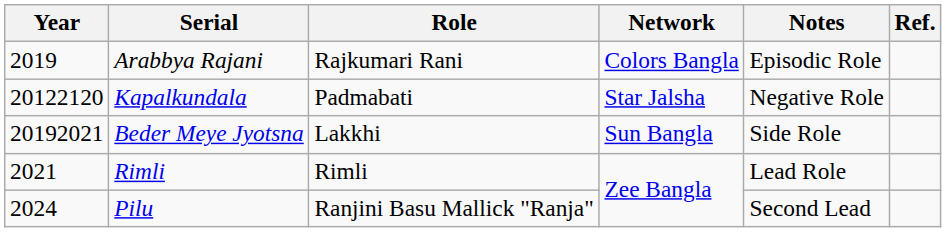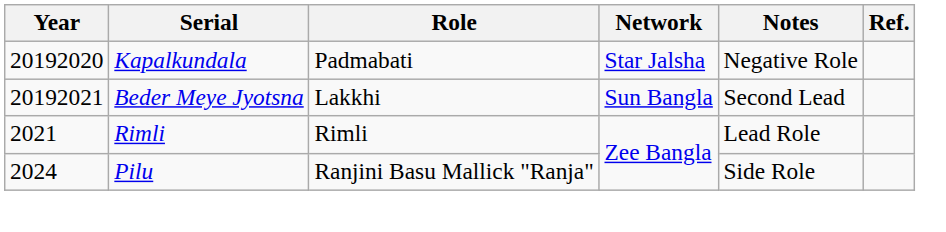 <table class="wikitable sortable">
 <tr>
 <th scope="col">Year</th>
 <th scope="col">Serial</th>
 <th scope="col">Role</th>
 <th scope="col">Network</th>
 <th>Notes</th>
 <th scope="col">Ref.</th>
 </tr>
 <tr>
-<td>2019</td>
-<td><em>Arabbya Rajani</em></td>
-<td>Rajkumari Rani</td>
-<td><a href='#'>Colors Bangla</a></td>
-<td>Episodic Role</td>
-<td></td>
-</tr>
-<tr>
-<td>20122120</td>
+<td>20192020</td>
 <td><em><a href='#'>Kapalkundala</a></em></td>
 <td>Padmabati</td>
 <td><a href='#'>Star Jalsha</a></td>
 <td>Negative Role</td>
 <td></td>
 </tr>
 <tr>
 <td>20192021</td>
 <td><a href='#'><em>Beder Meye Jyotsna</em></a></td>
 <td>Lakkhi</td>
 <td><a href='#'>Sun Bangla</a></td>
-<td>Side Role</td>
+<td>Second Lead</td>
 <td></td>
 </tr>
 <tr>
 <td>2021</td>
 <td><em><a href='#'>Rimli</a></em></td>
 <td>Rimli</td>
 <td rowspan="2"><a href='#'>Zee Bangla</a></td>
 <td>Lead Role</td>
 <td></td>
 </tr>
 <tr>
 <td>2024</td>
 <td><em><a href='#'>Pilu</a></em></td>
 <td>Ranjini Basu Mallick "Ranja"</td>
-<td>Second Lead</td>
+<td>Side Role</td>
 <td></td>
 </tr>
 </table>
